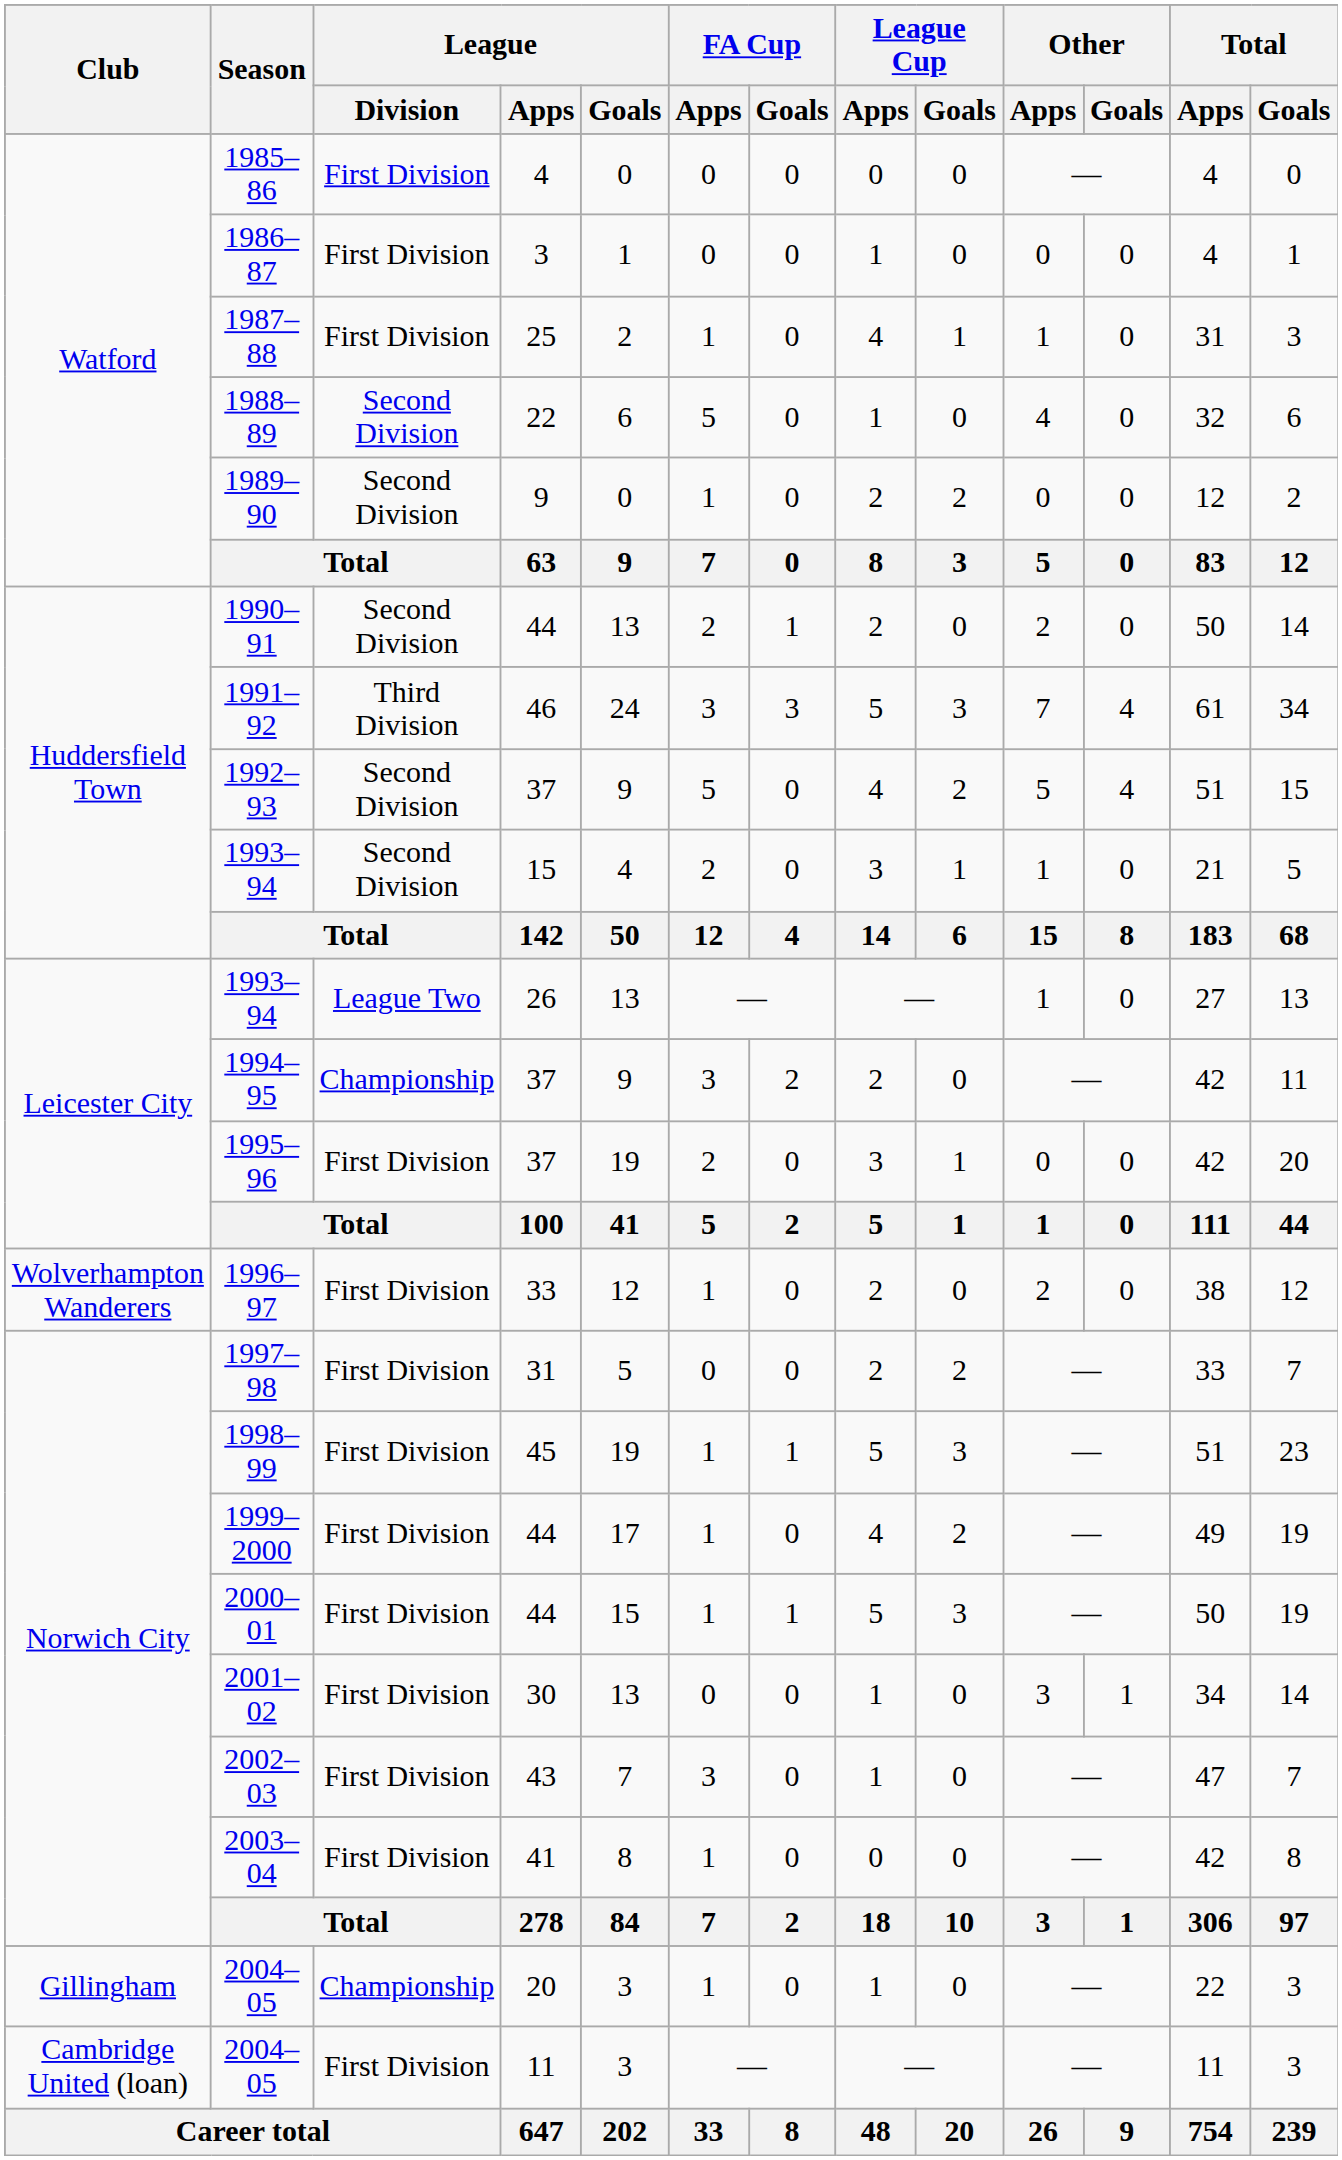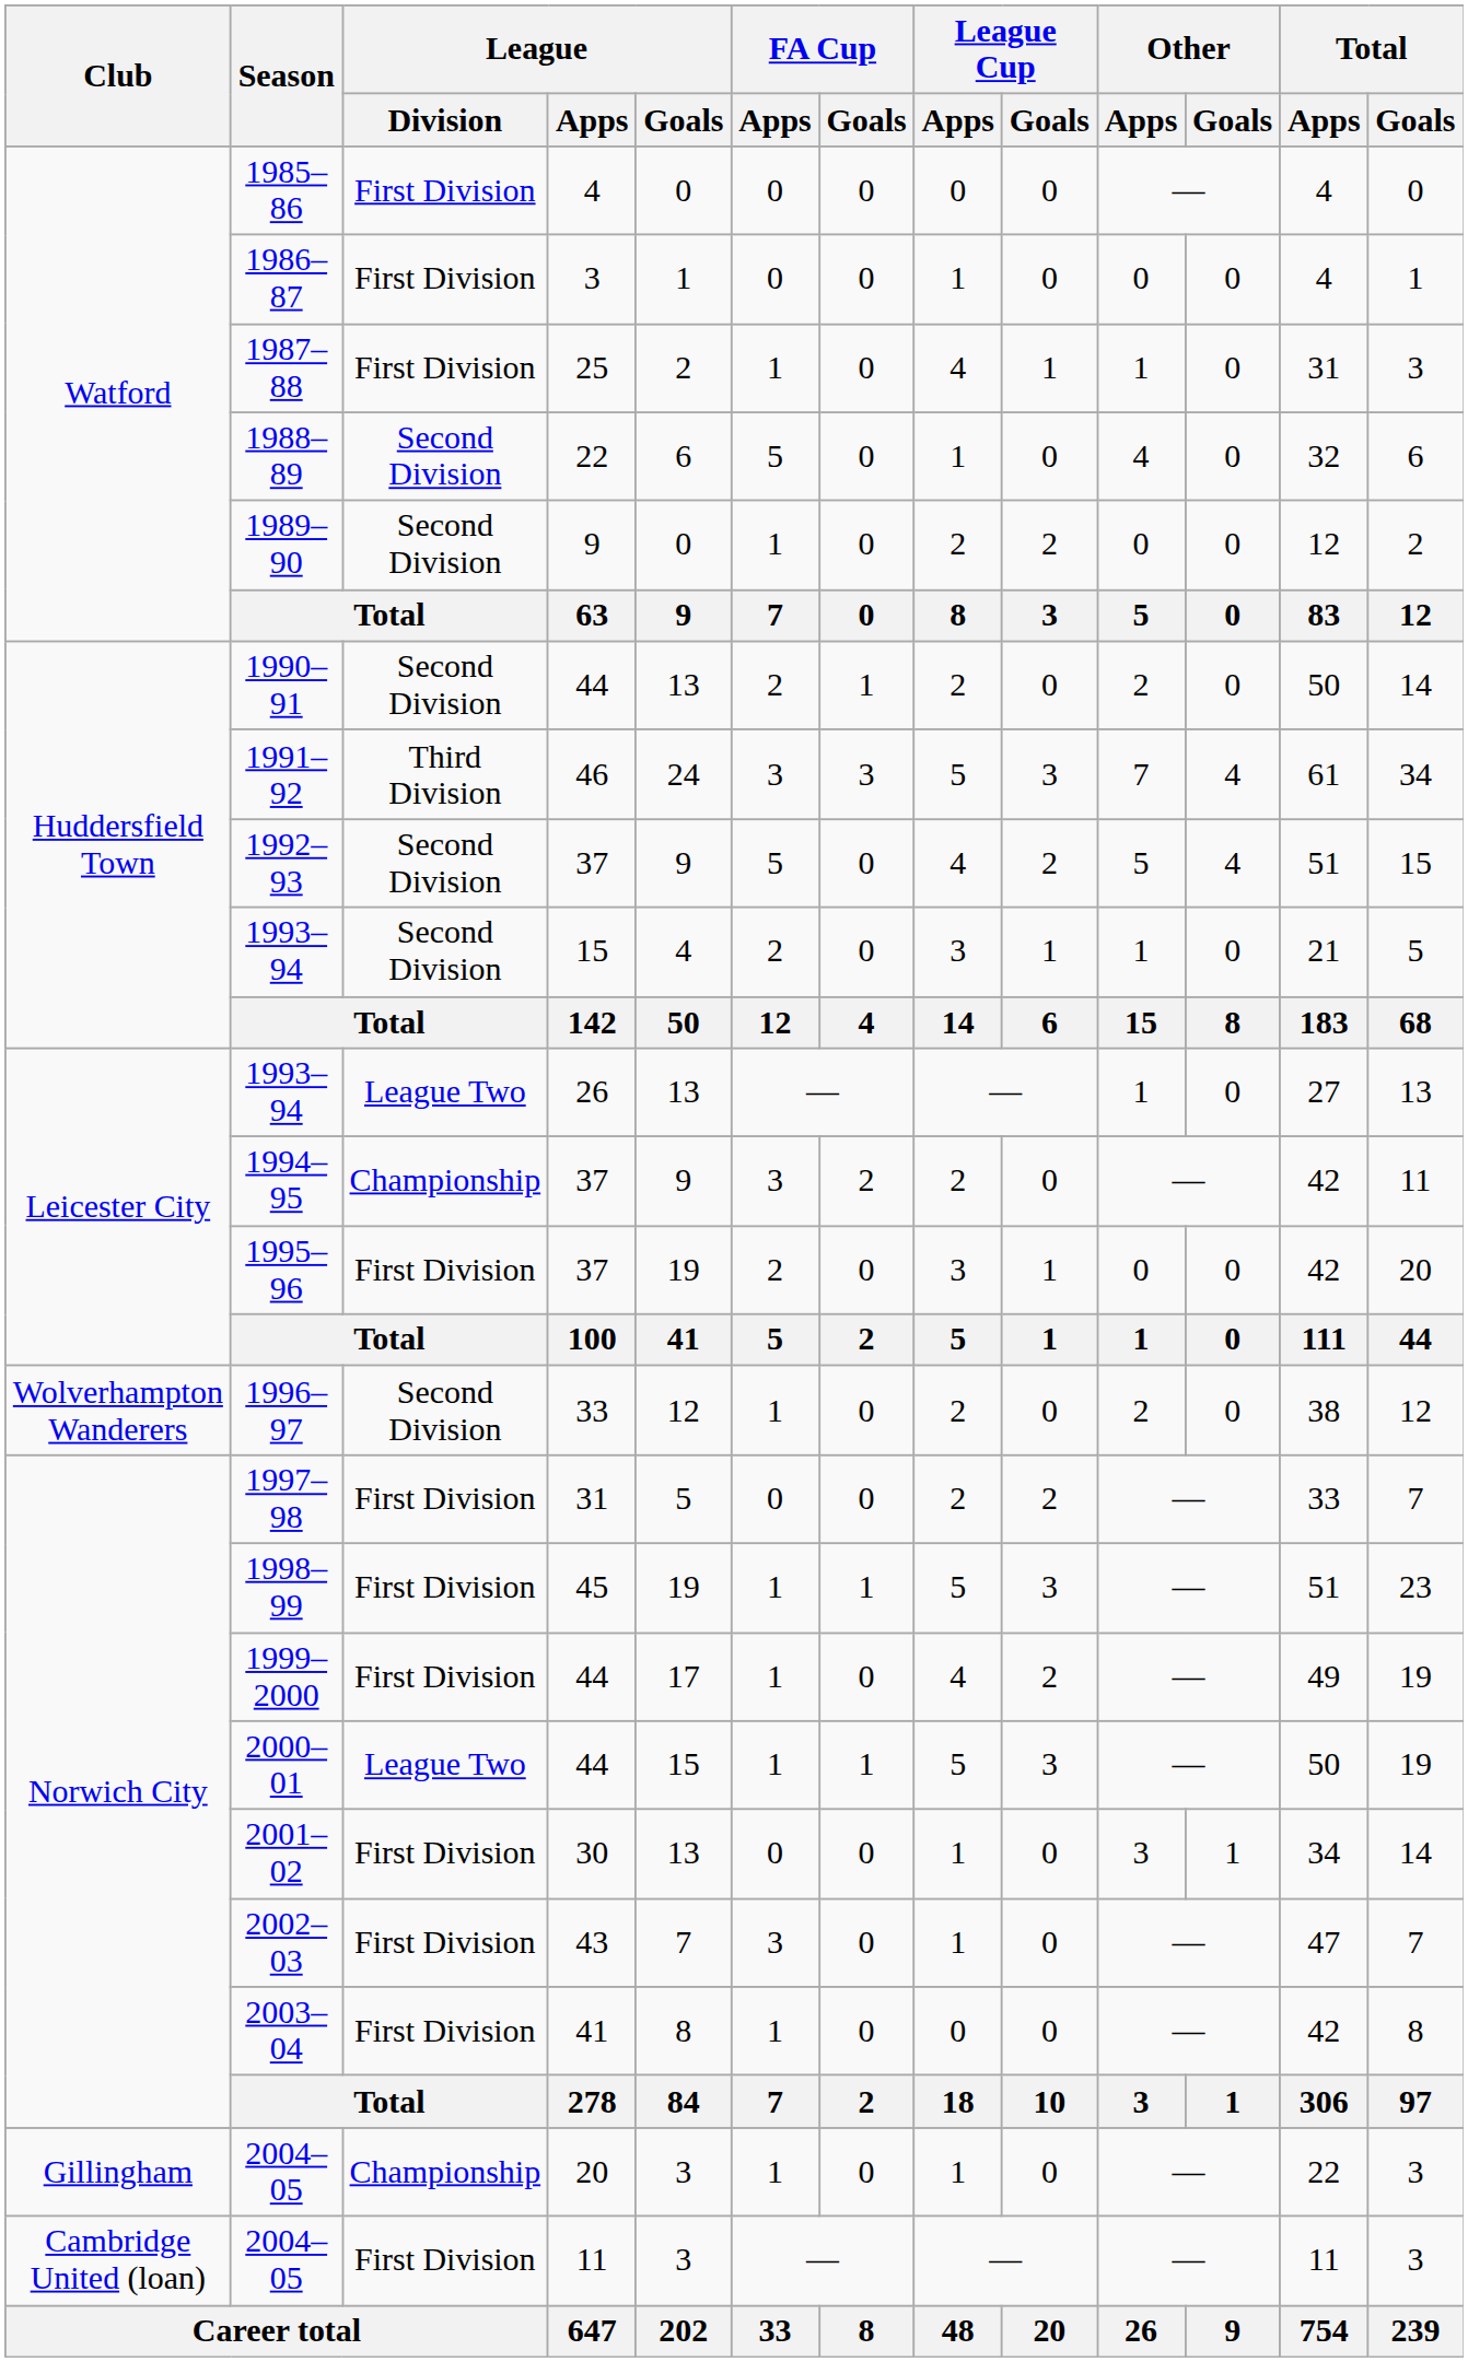 <table class="wikitable" style="text-align:center;">
 <tr>
 <th rowspan="2">Club</th>
 <th rowspan="2">Season</th>
 <th colspan="3">League</th>
 <th colspan="2"><a href='#'>FA Cup</a></th>
 <th colspan="2"><a href='#'>League Cup</a></th>
 <th colspan="2">Other</th>
 <th colspan="2">Total</th>
 </tr>
 <tr>
 <th>Division</th>
 <th>Apps</th>
 <th>Goals</th>
 <th>Apps</th>
 <th>Goals</th>
 <th>Apps</th>
 <th>Goals</th>
 <th>Apps</th>
 <th>Goals</th>
 <th>Apps</th>
 <th>Goals</th>
 </tr>
 <tr>
 <td rowspan="6"><a href='#'>Watford</a></td>
 <td><a href='#'>1985–86</a></td>
 <td><a href='#'>First Division</a></td>
 <td>4</td>
 <td>0</td>
 <td>0</td>
 <td>0</td>
 <td>0</td>
 <td>0</td>
 <td colspan="2">—</td>
 <td>4</td>
 <td>0</td>
 </tr>
 <tr>
 <td><a href='#'>1986–87</a></td>
 <td>First Division</td>
 <td>3</td>
 <td>1</td>
 <td>0</td>
 <td>0</td>
 <td>1</td>
 <td>0</td>
 <td>0</td>
 <td>0</td>
 <td>4</td>
 <td>1</td>
 </tr>
 <tr>
 <td><a href='#'>1987–88</a></td>
 <td>First Division</td>
 <td>25</td>
 <td>2</td>
 <td>1</td>
 <td>0</td>
 <td>4</td>
 <td>1</td>
 <td>1</td>
 <td>0</td>
 <td>31</td>
 <td>3</td>
 </tr>
 <tr>
 <td><a href='#'>1988–89</a></td>
 <td><a href='#'>Second Division</a></td>
 <td>22</td>
 <td>6</td>
 <td>5</td>
 <td>0</td>
 <td>1</td>
 <td>0</td>
 <td>4</td>
 <td>0</td>
 <td>32</td>
 <td>6</td>
 </tr>
 <tr>
 <td><a href='#'>1989–90</a></td>
 <td>Second Division</td>
 <td>9</td>
 <td>0</td>
 <td>1</td>
 <td>0</td>
 <td>2</td>
 <td>2</td>
 <td>0</td>
 <td>0</td>
 <td>12</td>
 <td>2</td>
 </tr>
 <tr>
 <th colspan="2">Total</th>
 <th>63</th>
 <th>9</th>
 <th>7</th>
 <th>0</th>
 <th>8</th>
 <th>3</th>
 <th>5</th>
 <th>0</th>
 <th>83</th>
 <th>12</th>
 </tr>
 <tr>
 <td rowspan="5"><a href='#'>Huddersfield Town</a></td>
 <td><a href='#'>1990–91</a></td>
 <td>Second Division</td>
 <td>44</td>
 <td>13</td>
 <td>2</td>
 <td>1</td>
 <td>2</td>
 <td>0</td>
 <td>2</td>
 <td>0</td>
 <td>50</td>
 <td>14</td>
 </tr>
 <tr>
 <td><a href='#'>1991–92</a></td>
 <td>Third Division</td>
 <td>46</td>
 <td>24</td>
 <td>3</td>
 <td>3</td>
 <td>5</td>
 <td>3</td>
 <td>7</td>
 <td>4</td>
 <td>61</td>
 <td>34</td>
 </tr>
 <tr>
 <td><a href='#'>1992–93</a></td>
 <td>Second Division</td>
 <td>37</td>
 <td>9</td>
 <td>5</td>
 <td>0</td>
 <td>4</td>
 <td>2</td>
 <td>5</td>
 <td>4</td>
 <td>51</td>
 <td>15</td>
 </tr>
 <tr>
 <td><a href='#'>1993–94</a></td>
 <td>Second Division</td>
 <td>15</td>
 <td>4</td>
 <td>2</td>
 <td>0</td>
 <td>3</td>
 <td>1</td>
 <td>1</td>
 <td>0</td>
 <td>21</td>
 <td>5</td>
 </tr>
 <tr>
 <th colspan="2">Total</th>
 <th>142</th>
 <th>50</th>
 <th>12</th>
 <th>4</th>
 <th>14</th>
 <th>6</th>
 <th>15</th>
 <th>8</th>
 <th>183</th>
 <th>68</th>
 </tr>
 <tr>
 <td rowspan="4"><a href='#'>Leicester City</a></td>
 <td><a href='#'>1993–94</a></td>
 <td><a href='#'>League Two</a></td>
 <td>26</td>
 <td>13</td>
 <td colspan="2">—</td>
 <td colspan="2">—</td>
 <td>1</td>
 <td>0</td>
 <td>27</td>
 <td>13</td>
 </tr>
 <tr>
 <td><a href='#'>1994–95</a></td>
 <td><a href='#'>Championship</a></td>
 <td>37</td>
 <td>9</td>
 <td>3</td>
 <td>2</td>
 <td>2</td>
 <td>0</td>
 <td colspan="2">—</td>
 <td>42</td>
 <td>11</td>
 </tr>
 <tr>
 <td><a href='#'>1995–96</a></td>
 <td>First Division</td>
 <td>37</td>
 <td>19</td>
 <td>2</td>
 <td>0</td>
 <td>3</td>
 <td>1</td>
 <td>0</td>
 <td>0</td>
 <td>42</td>
 <td>20</td>
 </tr>
 <tr>
 <th colspan="2">Total</th>
 <th>100</th>
 <th>41</th>
 <th>5</th>
 <th>2</th>
 <th>5</th>
 <th>1</th>
 <th>1</th>
 <th>0</th>
 <th>111</th>
 <th>44</th>
 </tr>
 <tr>
 <td><a href='#'>Wolverhampton Wanderers</a></td>
 <td><a href='#'>1996–97</a></td>
-<td>First Division</td>
+<td>Second Division</td>
 <td>33</td>
 <td>12</td>
 <td>1</td>
 <td>0</td>
 <td>2</td>
 <td>0</td>
 <td>2</td>
 <td>0</td>
 <td>38</td>
 <td>12</td>
 </tr>
 <tr>
 <td rowspan="8"><a href='#'>Norwich City</a></td>
 <td><a href='#'>1997–98</a></td>
 <td>First Division</td>
 <td>31</td>
 <td>5</td>
 <td>0</td>
 <td>0</td>
 <td>2</td>
 <td>2</td>
 <td colspan="2">—</td>
 <td>33</td>
 <td>7</td>
 </tr>
 <tr>
 <td><a href='#'>1998–99</a></td>
 <td>First Division</td>
 <td>45</td>
 <td>19</td>
 <td>1</td>
 <td>1</td>
 <td>5</td>
 <td>3</td>
 <td colspan="2">—</td>
 <td>51</td>
 <td>23</td>
 </tr>
 <tr>
 <td><a href='#'>1999–2000</a></td>
 <td>First Division</td>
 <td>44</td>
 <td>17</td>
 <td>1</td>
 <td>0</td>
 <td>4</td>
 <td>2</td>
 <td colspan="2">—</td>
 <td>49</td>
 <td>19</td>
 </tr>
 <tr>
 <td><a href='#'>2000–01</a></td>
-<td>First Division</td>
+<td><a href='#'>League Two</a></td>
 <td>44</td>
 <td>15</td>
 <td>1</td>
 <td>1</td>
 <td>5</td>
 <td>3</td>
 <td colspan="2">—</td>
 <td>50</td>
 <td>19</td>
 </tr>
 <tr>
 <td><a href='#'>2001–02</a></td>
 <td>First Division</td>
 <td>30</td>
 <td>13</td>
 <td>0</td>
 <td>0</td>
 <td>1</td>
 <td>0</td>
 <td>3</td>
 <td>1</td>
 <td>34</td>
 <td>14</td>
 </tr>
 <tr>
 <td><a href='#'>2002–03</a></td>
 <td>First Division</td>
 <td>43</td>
 <td>7</td>
 <td>3</td>
 <td>0</td>
 <td>1</td>
 <td>0</td>
 <td colspan="2">—</td>
 <td>47</td>
 <td>7</td>
 </tr>
 <tr>
 <td><a href='#'>2003–04</a></td>
 <td>First Division</td>
 <td>41</td>
 <td>8</td>
 <td>1</td>
 <td>0</td>
 <td>0</td>
 <td>0</td>
 <td colspan="2">—</td>
 <td>42</td>
 <td>8</td>
 </tr>
 <tr>
 <th colspan="2">Total</th>
 <th>278</th>
 <th>84</th>
 <th>7</th>
 <th>2</th>
 <th>18</th>
 <th>10</th>
 <th>3</th>
 <th>1</th>
 <th>306</th>
 <th>97</th>
 </tr>
 <tr>
 <td><a href='#'>Gillingham</a></td>
 <td><a href='#'>2004–05</a></td>
 <td><a href='#'>Championship</a></td>
 <td>20</td>
 <td>3</td>
 <td>1</td>
 <td>0</td>
 <td>1</td>
 <td>0</td>
 <td colspan="2">—</td>
 <td>22</td>
 <td>3</td>
 </tr>
 <tr>
 <td><a href='#'>Cambridge United</a> (loan)</td>
 <td><a href='#'>2004–05</a></td>
 <td>First Division</td>
 <td>11</td>
 <td>3</td>
 <td colspan="2">—</td>
 <td colspan="2">—</td>
 <td colspan="2">—</td>
 <td>11</td>
 <td>3</td>
 </tr>
 <tr>
 <th colspan="3">Career total</th>
 <th>647</th>
 <th>202</th>
 <th>33</th>
 <th>8</th>
 <th>48</th>
 <th>20</th>
 <th>26</th>
 <th>9</th>
 <th>754</th>
 <th>239</th>
 </tr>
 </table>
